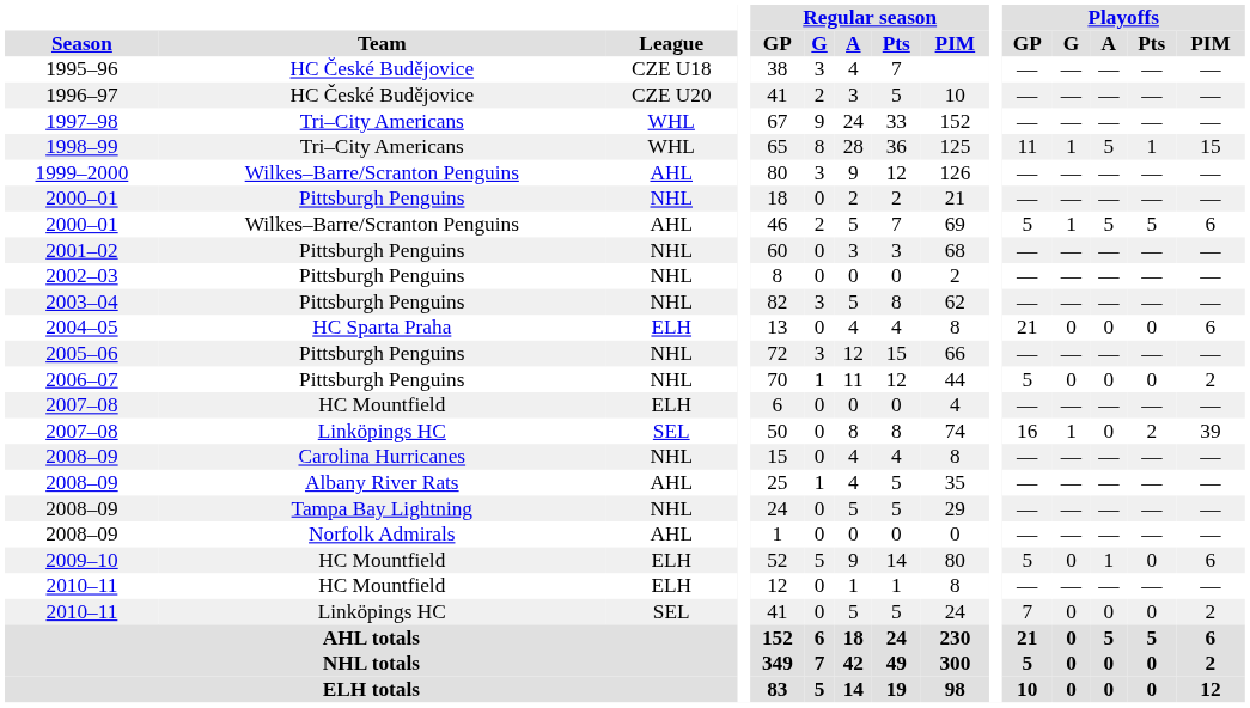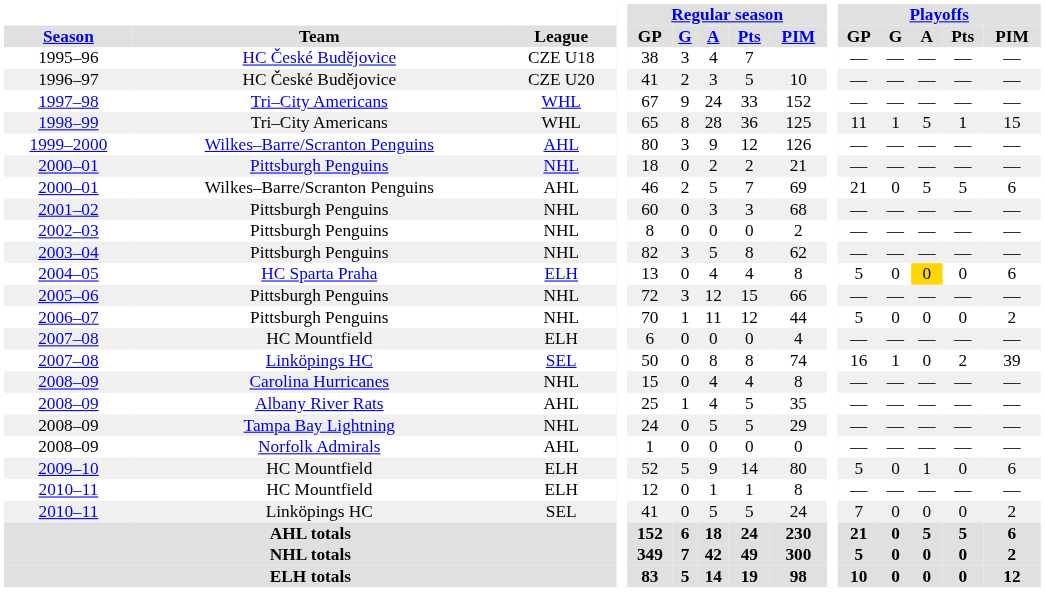 <table border="0" cellpadding="1" cellspacing="0" style="text-align:center; width:60em">
 <tr bgcolor="#e0e0e0">
 <th colspan="3" bgcolor="#ffffff"> </th>
 <th rowspan="100" bgcolor="#ffffff"> </th>
 <th colspan="5"><a href='#'>Regular season</a></th>
 <th rowspan="100" bgcolor="#ffffff"> </th>
 <th colspan="5"><a href='#'>Playoffs</a></th>
 </tr>
 <tr bgcolor="#e0e0e0">
 <th><a href='#'>Season</a></th>
 <th>Team</th>
 <th>League</th>
 <th>GP</th>
 <th><a href='#'>G</a></th>
 <th><a href='#'>A</a></th>
 <th><a href='#'>Pts</a></th>
 <th><a href='#'>PIM</a></th>
 <th>GP</th>
 <th>G</th>
 <th>A</th>
 <th>Pts</th>
 <th>PIM</th>
 </tr>
 <tr>
 <td>1995–96</td>
 <td><a href='#'>HC České Budějovice</a></td>
 <td>CZE U18</td>
 <td>38</td>
 <td>3</td>
 <td>4</td>
 <td>7</td>
 <td></td>
 <td>—</td>
 <td>—</td>
 <td>—</td>
 <td>—</td>
 <td>—</td>
 </tr>
 <tr bgcolor="#f0f0f0">
 <td>1996–97</td>
 <td>HC České Budějovice</td>
 <td>CZE U20</td>
 <td>41</td>
 <td>2</td>
 <td>3</td>
 <td>5</td>
 <td>10</td>
 <td>—</td>
 <td>—</td>
 <td>—</td>
 <td>—</td>
 <td>—</td>
 </tr>
 <tr>
 <td><a href='#'>1997–98</a></td>
 <td><a href='#'>Tri–City Americans</a></td>
 <td><a href='#'>WHL</a></td>
 <td>67</td>
 <td>9</td>
 <td>24</td>
 <td>33</td>
 <td>152</td>
 <td>—</td>
 <td>—</td>
 <td>—</td>
 <td>—</td>
 <td>—</td>
 </tr>
 <tr bgcolor="#f0f0f0">
 <td><a href='#'>1998–99</a></td>
 <td>Tri–City Americans</td>
 <td>WHL</td>
 <td>65</td>
 <td>8</td>
 <td>28</td>
 <td>36</td>
 <td>125</td>
 <td>11</td>
 <td>1</td>
 <td>5</td>
 <td>1</td>
 <td>15</td>
 </tr>
 <tr>
 <td><a href='#'>1999–2000</a></td>
 <td><a href='#'>Wilkes–Barre/Scranton Penguins</a></td>
 <td><a href='#'>AHL</a></td>
 <td>80</td>
 <td>3</td>
 <td>9</td>
 <td>12</td>
 <td>126</td>
 <td>—</td>
 <td>—</td>
 <td>—</td>
 <td>—</td>
 <td>—</td>
 </tr>
 <tr bgcolor="#f0f0f0">
 <td><a href='#'>2000–01</a></td>
 <td><a href='#'>Pittsburgh Penguins</a></td>
 <td><a href='#'>NHL</a></td>
 <td>18</td>
 <td>0</td>
 <td>2</td>
 <td>2</td>
 <td>21</td>
 <td>—</td>
 <td>—</td>
 <td>—</td>
 <td>—</td>
 <td>—</td>
 </tr>
 <tr>
 <td><a href='#'>2000–01</a></td>
 <td>Wilkes–Barre/Scranton Penguins</td>
 <td>AHL</td>
 <td>46</td>
 <td>2</td>
 <td>5</td>
 <td>7</td>
 <td>69</td>
-<td>5</td>
-<td>1</td>
+<td>21</td>
+<td>0</td>
 <td>5</td>
 <td>5</td>
 <td>6</td>
 </tr>
 <tr bgcolor="#f0f0f0">
 <td><a href='#'>2001–02</a></td>
 <td>Pittsburgh Penguins</td>
 <td>NHL</td>
 <td>60</td>
 <td>0</td>
 <td>3</td>
 <td>3</td>
 <td>68</td>
 <td>—</td>
 <td>—</td>
 <td>—</td>
 <td>—</td>
 <td>—</td>
 </tr>
 <tr>
 <td><a href='#'>2002–03</a></td>
 <td>Pittsburgh Penguins</td>
 <td>NHL</td>
 <td>8</td>
 <td>0</td>
 <td>0</td>
 <td>0</td>
 <td>2</td>
 <td>—</td>
 <td>—</td>
 <td>—</td>
 <td>—</td>
 <td>—</td>
 </tr>
 <tr bgcolor="#f0f0f0">
 <td><a href='#'>2003–04</a></td>
 <td>Pittsburgh Penguins</td>
 <td>NHL</td>
 <td>82</td>
 <td>3</td>
 <td>5</td>
 <td>8</td>
 <td>62</td>
 <td>—</td>
 <td>—</td>
 <td>—</td>
 <td>—</td>
 <td>—</td>
 </tr>
 <tr>
 <td><a href='#'>2004–05</a></td>
 <td><a href='#'>HC Sparta Praha</a></td>
 <td><a href='#'>ELH</a></td>
 <td>13</td>
 <td>0</td>
 <td>4</td>
 <td>4</td>
 <td>8</td>
-<td>21</td>
+<td>5</td>
 <td>0</td>
-<td>0</td>
+<td style="background: gold;">0</td>
 <td>0</td>
 <td>6</td>
 </tr>
 <tr bgcolor="#f0f0f0">
 <td><a href='#'>2005–06</a></td>
 <td>Pittsburgh Penguins</td>
 <td>NHL</td>
 <td>72</td>
 <td>3</td>
 <td>12</td>
 <td>15</td>
 <td>66</td>
 <td>—</td>
 <td>—</td>
 <td>—</td>
 <td>—</td>
 <td>—</td>
 </tr>
 <tr>
 <td><a href='#'>2006–07</a></td>
 <td>Pittsburgh Penguins</td>
 <td>NHL</td>
 <td>70</td>
 <td>1</td>
 <td>11</td>
 <td>12</td>
 <td>44</td>
 <td>5</td>
 <td>0</td>
 <td>0</td>
 <td>0</td>
 <td>2</td>
 </tr>
 <tr bgcolor="#f0f0f0">
 <td><a href='#'>2007–08</a></td>
 <td>HC Mountfield</td>
 <td>ELH</td>
 <td>6</td>
 <td>0</td>
 <td>0</td>
 <td>0</td>
 <td>4</td>
 <td>—</td>
 <td>—</td>
 <td>—</td>
 <td>—</td>
 <td>—</td>
 </tr>
 <tr>
 <td><a href='#'>2007–08</a></td>
 <td><a href='#'>Linköpings HC</a></td>
 <td><a href='#'>SEL</a></td>
 <td>50</td>
 <td>0</td>
 <td>8</td>
 <td>8</td>
 <td>74</td>
 <td>16</td>
 <td>1</td>
 <td>0</td>
 <td>2</td>
 <td>39</td>
 </tr>
 <tr bgcolor="#f0f0f0">
 <td><a href='#'>2008–09</a></td>
 <td><a href='#'>Carolina Hurricanes</a></td>
 <td>NHL</td>
 <td>15</td>
 <td>0</td>
 <td>4</td>
 <td>4</td>
 <td>8</td>
 <td>—</td>
 <td>—</td>
 <td>—</td>
 <td>—</td>
 <td>—</td>
 </tr>
 <tr>
 <td><a href='#'>2008–09</a></td>
 <td><a href='#'>Albany River Rats</a></td>
 <td>AHL</td>
 <td>25</td>
 <td>1</td>
 <td>4</td>
 <td>5</td>
 <td>35</td>
 <td>—</td>
 <td>—</td>
 <td>—</td>
 <td>—</td>
 <td>—</td>
 </tr>
 <tr bgcolor="#f0f0f0">
 <td>2008–09</td>
 <td><a href='#'>Tampa Bay Lightning</a></td>
 <td>NHL</td>
 <td>24</td>
 <td>0</td>
 <td>5</td>
 <td>5</td>
 <td>29</td>
 <td>—</td>
 <td>—</td>
 <td>—</td>
 <td>—</td>
 <td>—</td>
 </tr>
 <tr>
 <td>2008–09</td>
 <td><a href='#'>Norfolk Admirals</a></td>
 <td>AHL</td>
 <td>1</td>
 <td>0</td>
 <td>0</td>
 <td>0</td>
 <td>0</td>
 <td>—</td>
 <td>—</td>
 <td>—</td>
 <td>—</td>
 <td>—</td>
 </tr>
 <tr bgcolor="#f0f0f0">
 <td><a href='#'>2009–10</a></td>
 <td>HC Mountfield</td>
 <td>ELH</td>
 <td>52</td>
 <td>5</td>
 <td>9</td>
 <td>14</td>
 <td>80</td>
 <td>5</td>
 <td>0</td>
 <td>1</td>
 <td>0</td>
 <td>6</td>
 </tr>
 <tr>
 <td><a href='#'>2010–11</a></td>
 <td>HC Mountfield</td>
 <td>ELH</td>
 <td>12</td>
 <td>0</td>
 <td>1</td>
 <td>1</td>
 <td>8</td>
 <td>—</td>
 <td>—</td>
 <td>—</td>
 <td>—</td>
 <td>—</td>
 </tr>
 <tr bgcolor="#f0f0f0">
 <td><a href='#'>2010–11</a></td>
 <td>Linköpings HC</td>
 <td>SEL</td>
 <td>41</td>
 <td>0</td>
 <td>5</td>
 <td>5</td>
 <td>24</td>
 <td>7</td>
 <td>0</td>
 <td>0</td>
 <td>0</td>
 <td>2</td>
 </tr>
 <tr bgcolor="#e0e0e0">
 <th colspan="3">AHL totals</th>
 <th>152</th>
 <th>6</th>
 <th>18</th>
 <th>24</th>
 <th>230</th>
 <th>21</th>
 <th>0</th>
 <th>5</th>
 <th>5</th>
 <th>6</th>
 </tr>
 <tr bgcolor="#e0e0e0">
 <th colspan="3">NHL totals</th>
 <th>349</th>
 <th>7</th>
 <th>42</th>
 <th>49</th>
 <th>300</th>
 <th>5</th>
 <th>0</th>
 <th>0</th>
 <th>0</th>
 <th>2</th>
 </tr>
 <tr bgcolor="#e0e0e0">
 <th colspan="3">ELH totals</th>
 <th>83</th>
 <th>5</th>
 <th>14</th>
 <th>19</th>
 <th>98</th>
 <th>10</th>
 <th>0</th>
 <th>0</th>
 <th>0</th>
 <th>12</th>
 </tr>
 </table>
